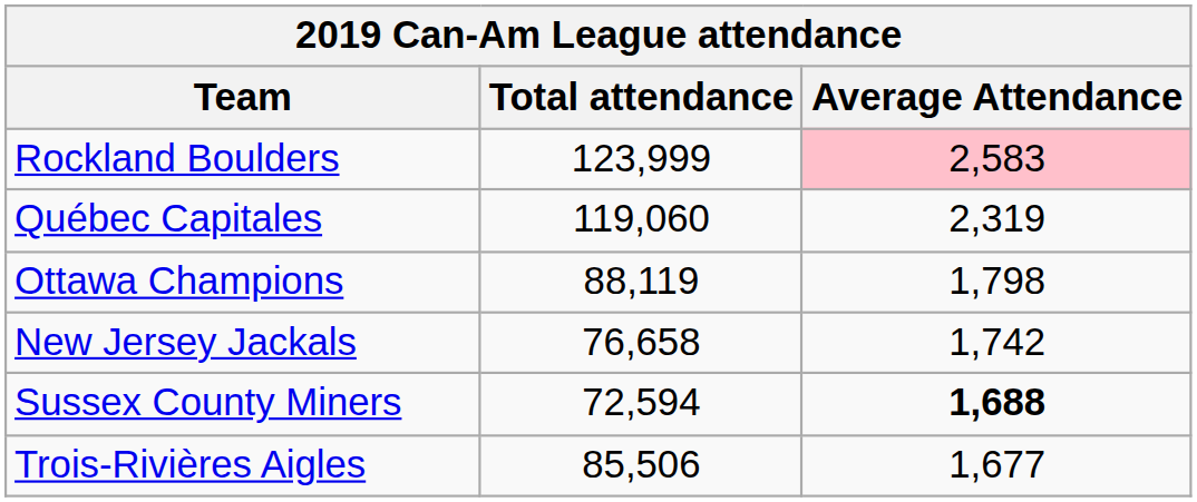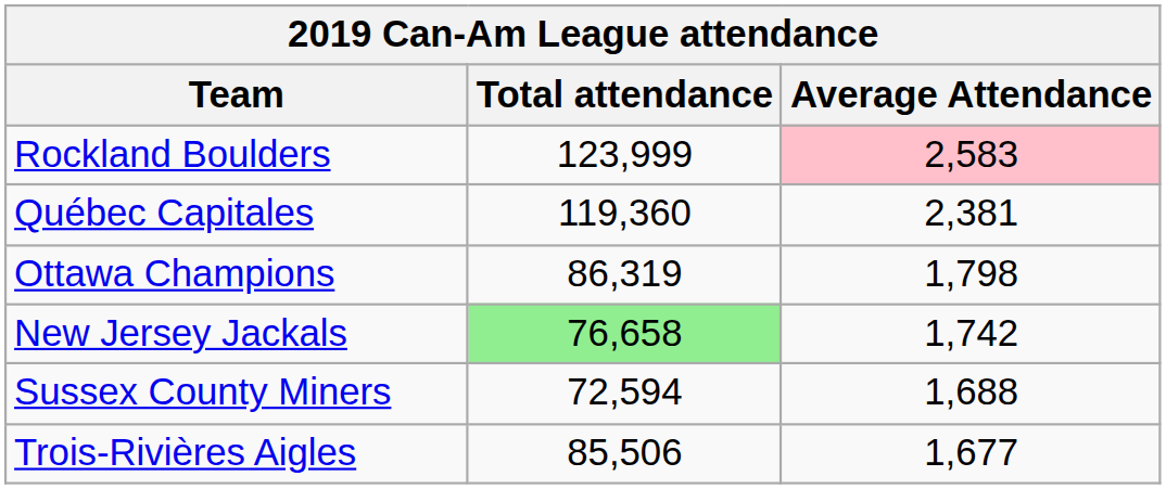 <table class="wikitable">
 <tr>
 <th colspan="7">2019 Can-Am League attendance</th>
 </tr>
 <tr>
 <th width="40%">Team</th>
 <th>Total attendance</th>
 <th>Average Attendance</th>
 </tr>
 <tr align=center>
 <td align=left><a href='#'>Rockland Boulders</a></td>
 <td>123,999</td>
 <td style="background: pink;">2,583</td>
 </tr>
 <tr align=center>
 <td align=left><a href='#'>Québec Capitales</a></td>
-<td>119,060</td>
-<td>2,319</td>
+<td>119,360</td>
+<td>2,381</td>
 </tr>
 <tr align=center>
 <td align=left><a href='#'>Ottawa Champions</a></td>
-<td>88,119</td>
+<td>86,319</td>
 <td>1,798</td>
 </tr>
 <tr align=center>
 <td align=left><a href='#'>New Jersey Jackals</a></td>
-<td>76,658</td>
+<td style="background: lightgreen;">76,658</td>
 <td>1,742</td>
 </tr>
 <tr align=center>
 <td align=left><a href='#'>Sussex County Miners</a></td>
 <td>72,594</td>
-<td><strong>1,688</strong></td>
+<td>1,688</td>
 </tr>
 <tr align=center>
 <td align=left><a href='#'>Trois-Rivières Aigles</a></td>
 <td>85,506</td>
 <td>1,677</td>
 </tr>
 </table>
